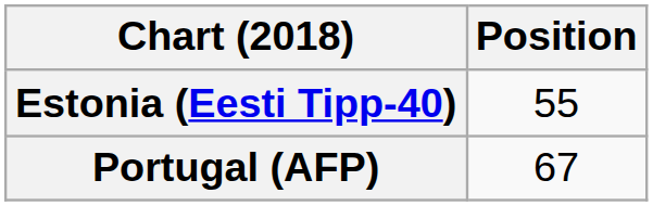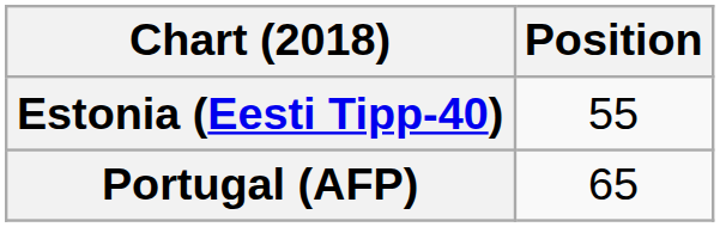 <table class="wikitable plainrowheaders" style="text-align:center">
 <tr>
 <th scope="col">Chart (2018)</th>
 <th scope="col">Position</th>
 </tr>
 <tr>
 <th scope="row">Estonia (<a href='#'>Eesti Tipp-40</a>)</th>
 <td>55</td>
 </tr>
 <tr>
 <th scope="row">Portugal (AFP)</th>
-<td>67</td>
+<td>65</td>
 </tr>
 </table>
